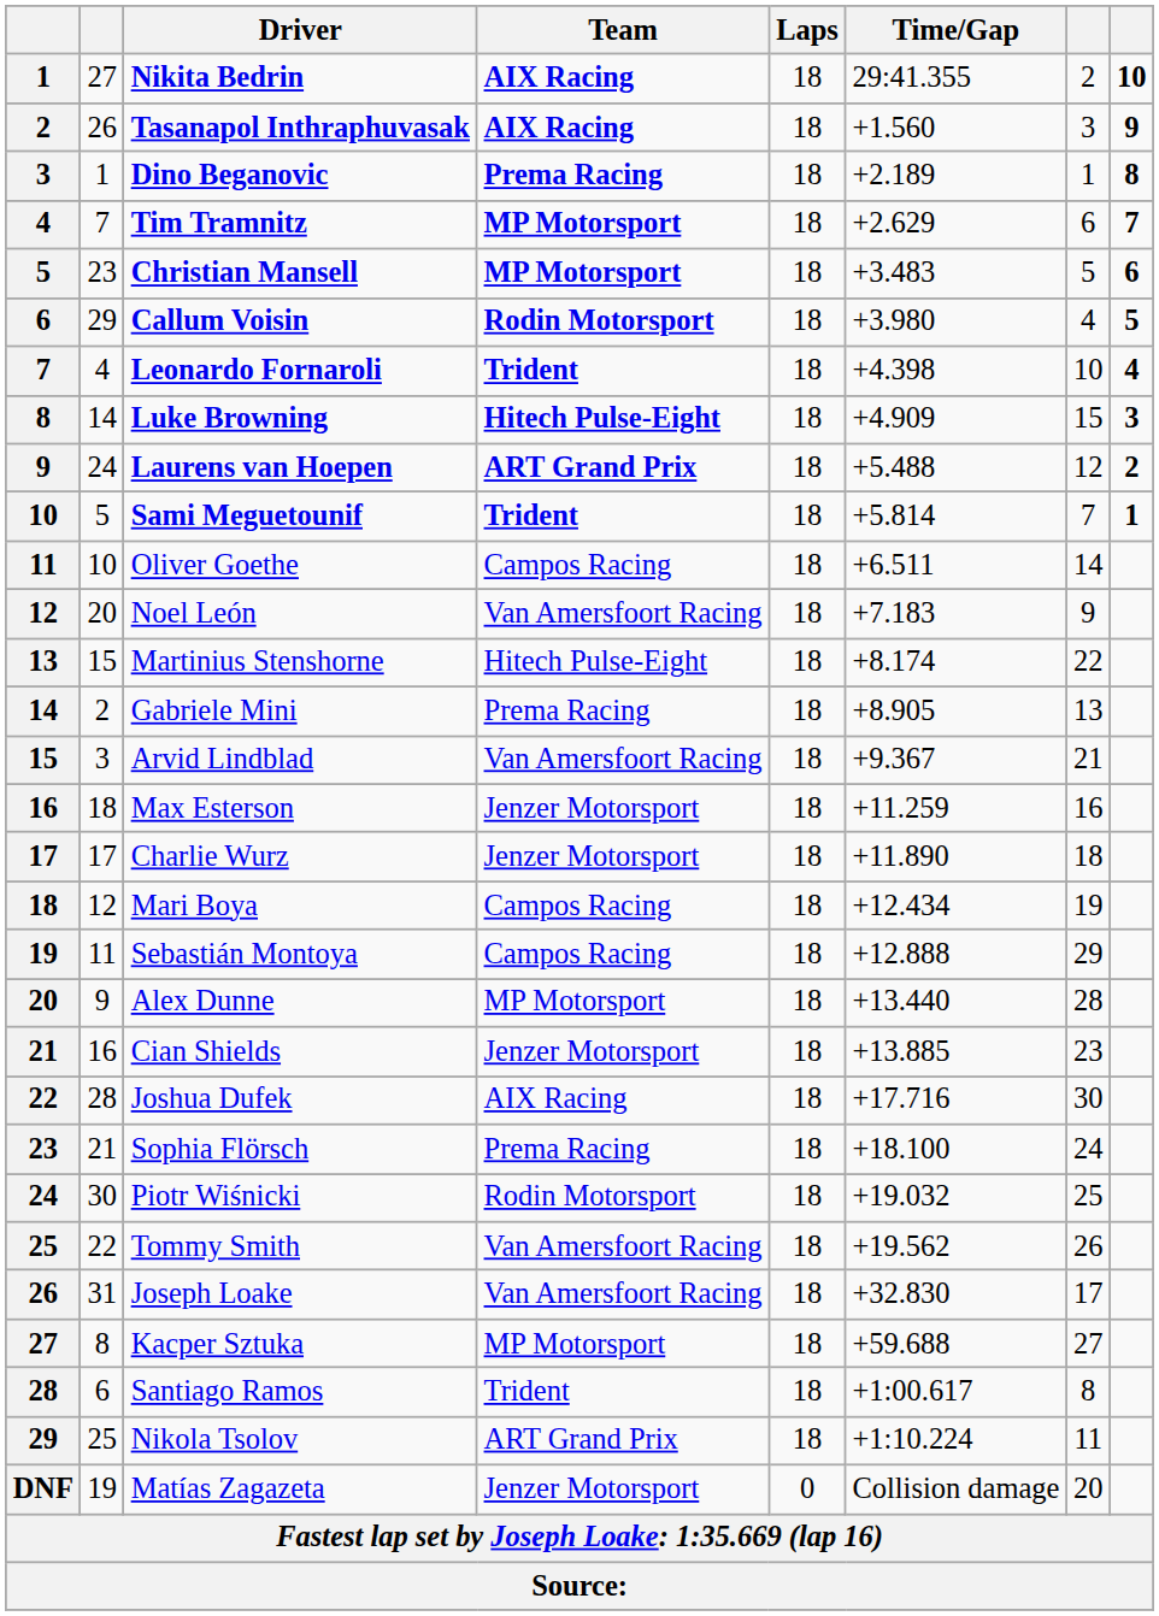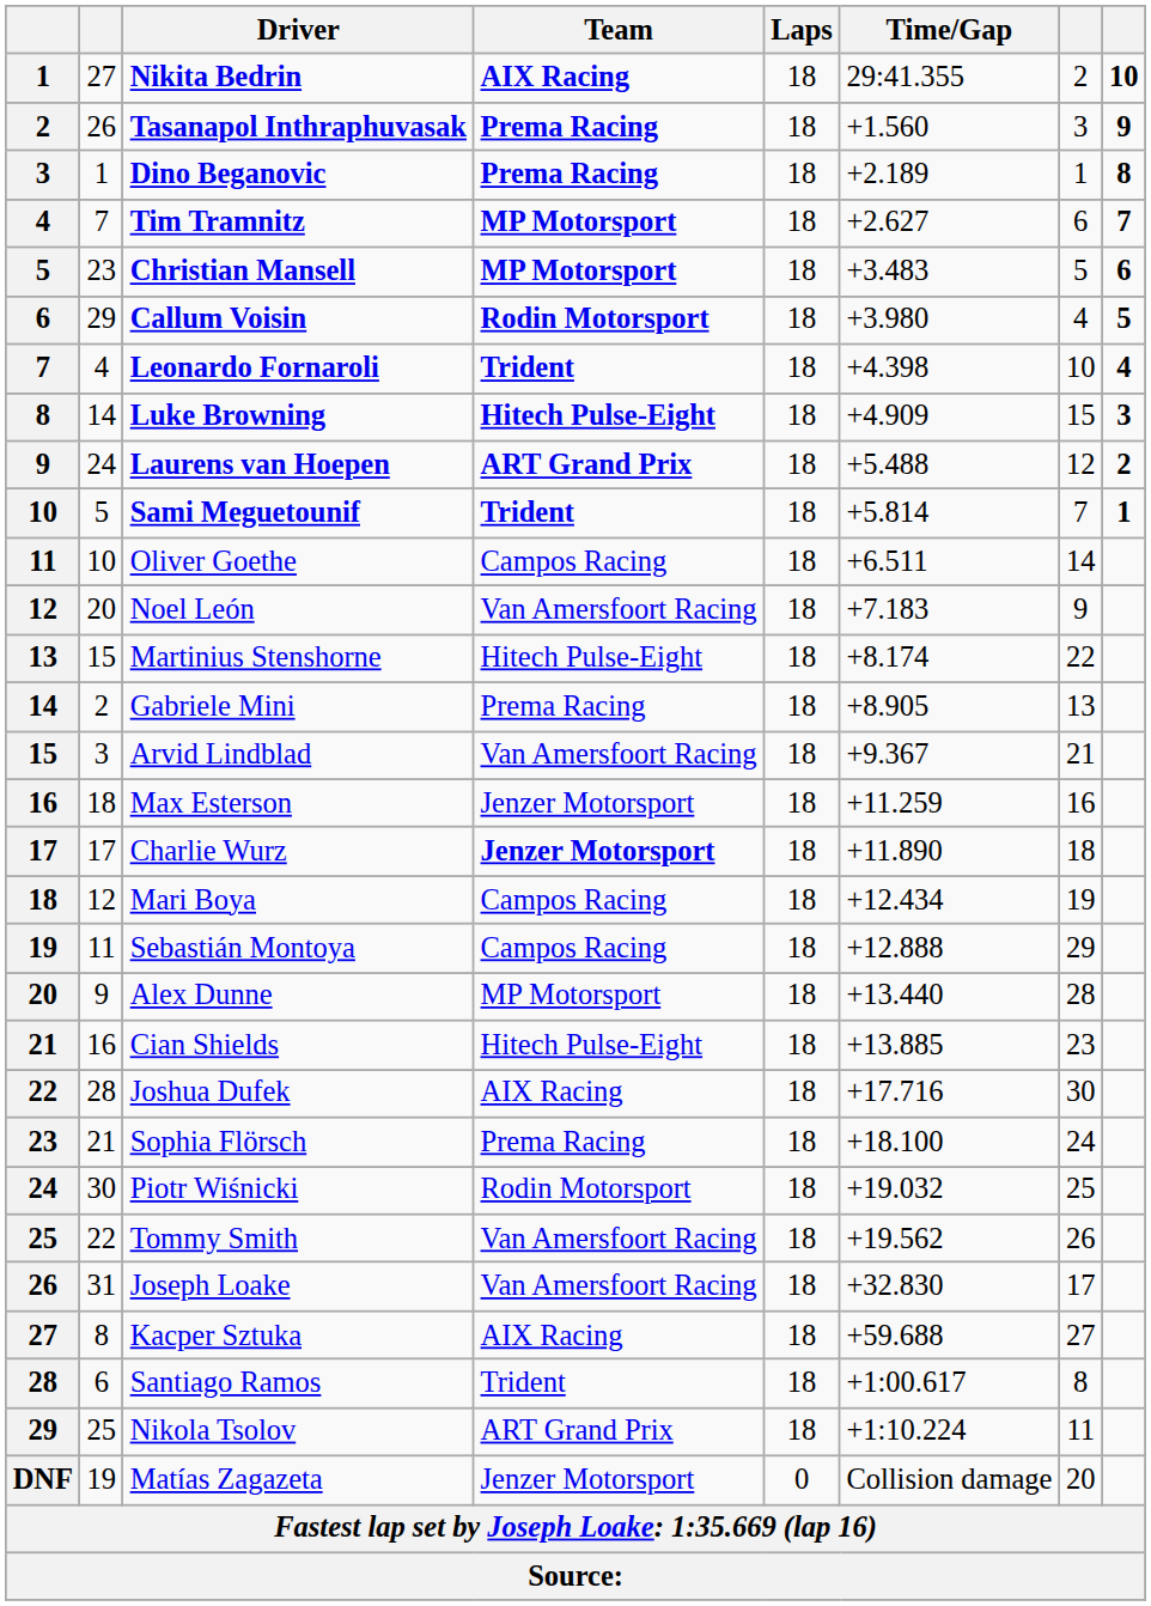 <table class="wikitable" style="font-size:85%">
 <tr>
 <th></th>
 <th></th>
 <th>Driver</th>
 <th>Team</th>
 <th>Laps</th>
 <th>Time/Gap</th>
 <th></th>
 <th></th>
 </tr>
 <tr>
 <th>1</th>
 <td align="center">27</td>
 <td> <strong><a href='#'>Nikita Bedrin</a></strong></td>
 <td><strong><a href='#'>AIX Racing</a></strong></td>
 <td align="center">18</td>
 <td>29:41.355</td>
 <td align="center">2</td>
 <td align="center"><strong>10</strong></td>
 </tr>
 <tr>
 <th>2</th>
 <td align="center">26</td>
 <td> <strong><a href='#'>Tasanapol Inthraphuvasak</a></strong></td>
-<td><strong><a href='#'>AIX Racing</a></strong></td>
+<td><strong><a href='#'>Prema Racing</a></strong></td>
 <td align="center">18</td>
 <td>+1.560</td>
 <td align="center">3</td>
 <td align="center"><strong>9</strong></td>
 </tr>
 <tr>
 <th>3</th>
 <td align="center">1</td>
 <td> <strong><a href='#'>Dino Beganovic</a></strong></td>
 <td><strong><a href='#'>Prema Racing</a></strong></td>
 <td align="center">18</td>
 <td>+2.189</td>
 <td align="center">1</td>
 <td align="center"><strong>8</strong></td>
 </tr>
 <tr>
 <th>4</th>
 <td align="center">7</td>
 <td> <strong><a href='#'>Tim Tramnitz</a></strong></td>
 <td><strong><a href='#'>MP Motorsport</a></strong></td>
 <td align="center">18</td>
-<td>+2.629</td>
+<td>+2.627</td>
 <td align="center">6</td>
 <td align="center"><strong>7</strong></td>
 </tr>
 <tr>
 <th>5</th>
 <td align="center">23</td>
 <td> <strong><a href='#'>Christian Mansell</a></strong></td>
 <td><strong><a href='#'>MP Motorsport</a></strong></td>
 <td align="center">18</td>
 <td>+3.483</td>
 <td align="center">5</td>
 <td align="center"><strong>6</strong></td>
 </tr>
 <tr>
 <th>6</th>
 <td align="center">29</td>
 <td> <strong><a href='#'>Callum Voisin</a></strong></td>
 <td><strong><a href='#'>Rodin Motorsport</a></strong></td>
 <td align="center">18</td>
 <td>+3.980</td>
 <td align="center">4</td>
 <td align="center"><strong>5</strong></td>
 </tr>
 <tr>
 <th>7</th>
 <td align="center">4</td>
 <td> <strong><a href='#'>Leonardo Fornaroli</a></strong></td>
 <td><strong><a href='#'>Trident</a></strong></td>
 <td align="center">18</td>
 <td>+4.398</td>
 <td align="center">10</td>
 <td align="center"><strong>4</strong></td>
 </tr>
 <tr>
 <th>8</th>
 <td align="center">14</td>
 <td> <strong><a href='#'>Luke Browning</a></strong></td>
 <td><strong><a href='#'>Hitech Pulse-Eight</a></strong></td>
 <td align="center">18</td>
 <td>+4.909</td>
 <td align="center">15</td>
 <td align="center"><strong>3</strong></td>
 </tr>
 <tr>
 <th>9</th>
 <td align="center">24</td>
 <td> <strong><a href='#'>Laurens van Hoepen</a></strong></td>
 <td><strong><a href='#'>ART Grand Prix</a></strong></td>
 <td align="center">18</td>
 <td>+5.488</td>
 <td align="center">12</td>
 <td align="center"><strong>2</strong></td>
 </tr>
 <tr>
 <th>10</th>
 <td align="center">5</td>
 <td> <strong><a href='#'>Sami Meguetounif</a></strong></td>
 <td><strong><a href='#'>Trident</a></strong></td>
 <td align="center">18</td>
 <td>+5.814</td>
 <td align="center">7</td>
 <td align="center"><strong>1</strong></td>
 </tr>
 <tr>
 <th>11</th>
 <td align="center">10</td>
 <td> <a href='#'>Oliver Goethe</a></td>
 <td><a href='#'>Campos Racing</a></td>
 <td align="center">18</td>
 <td>+6.511</td>
 <td align="center">14</td>
 <td align="center"></td>
 </tr>
 <tr>
 <th>12</th>
 <td align="center">20</td>
 <td> <a href='#'>Noel León</a></td>
 <td><a href='#'>Van Amersfoort Racing</a></td>
 <td align="center">18</td>
 <td>+7.183</td>
 <td align="center">9</td>
 <td align="center"></td>
 </tr>
 <tr>
 <th>13</th>
 <td align="center">15</td>
 <td> <a href='#'>Martinius Stenshorne</a></td>
 <td><a href='#'>Hitech Pulse-Eight</a></td>
 <td align="center">18</td>
 <td>+8.174</td>
 <td align="center">22</td>
 <td align="center"></td>
 </tr>
 <tr>
 <th>14</th>
 <td align="center">2</td>
 <td> <a href='#'>Gabriele Mini</a></td>
 <td><a href='#'>Prema Racing</a></td>
 <td align="center">18</td>
 <td>+8.905</td>
 <td align="center">13</td>
 <td align="center"></td>
 </tr>
 <tr>
 <th>15</th>
 <td align="center">3</td>
 <td> <a href='#'>Arvid Lindblad</a></td>
 <td><a href='#'>Van Amersfoort Racing</a></td>
 <td align="center">18</td>
 <td>+9.367</td>
 <td align="center">21</td>
 <td align="center"></td>
 </tr>
 <tr>
 <th>16</th>
 <td align="center">18</td>
 <td> <a href='#'>Max Esterson</a></td>
 <td><a href='#'>Jenzer Motorsport</a></td>
 <td align="center">18</td>
 <td>+11.259</td>
 <td align="center">16</td>
 <td align="center"></td>
 </tr>
 <tr>
 <th>17</th>
 <td align="center">17</td>
 <td> <a href='#'>Charlie Wurz</a></td>
-<td><a href='#'>Jenzer Motorsport</a></td>
+<td><strong><a href='#'>Jenzer Motorsport</a></strong></td>
 <td align="center">18</td>
 <td>+11.890</td>
 <td align="center">18</td>
 <td align="center"></td>
 </tr>
 <tr>
 <th>18</th>
 <td align="center">12</td>
 <td> <a href='#'>Mari Boya</a></td>
 <td><a href='#'>Campos Racing</a></td>
 <td align="center">18</td>
 <td>+12.434</td>
 <td align="center">19</td>
 <td align="center"></td>
 </tr>
 <tr>
 <th>19</th>
 <td align="center">11</td>
 <td> <a href='#'>Sebastián Montoya</a></td>
 <td><a href='#'>Campos Racing</a></td>
 <td align="center">18</td>
 <td>+12.888</td>
 <td align="center">29</td>
 <td align="center"></td>
 </tr>
 <tr>
 <th>20</th>
 <td align="center">9</td>
 <td> <a href='#'>Alex Dunne</a></td>
 <td><a href='#'>MP Motorsport</a></td>
 <td align="center">18</td>
 <td>+13.440</td>
 <td align="center">28</td>
 <td align="center"></td>
 </tr>
 <tr>
 <th>21</th>
 <td align="center">16</td>
 <td> <a href='#'>Cian Shields</a></td>
-<td><a href='#'>Jenzer Motorsport</a></td>
+<td><a href='#'>Hitech Pulse-Eight</a></td>
 <td align="center">18</td>
 <td>+13.885</td>
 <td align="center">23</td>
 <td align="center"></td>
 </tr>
 <tr>
 <th>22</th>
 <td align="center">28</td>
 <td> <a href='#'>Joshua Dufek</a></td>
 <td><a href='#'>AIX Racing</a></td>
 <td align="center">18</td>
 <td>+17.716</td>
 <td align="center">30</td>
 <td align="center"></td>
 </tr>
 <tr>
 <th>23</th>
 <td align="center">21</td>
 <td> <a href='#'>Sophia Flörsch</a></td>
 <td><a href='#'>Prema Racing</a></td>
 <td align="center">18</td>
 <td>+18.100</td>
 <td align="center">24</td>
 <td align="center"></td>
 </tr>
 <tr>
 <th>24</th>
 <td align="center">30</td>
 <td> <a href='#'>Piotr Wiśnicki</a></td>
 <td><a href='#'>Rodin Motorsport</a></td>
 <td align="center">18</td>
 <td>+19.032</td>
 <td align="center">25</td>
 <td align="center"></td>
 </tr>
 <tr>
 <th>25</th>
 <td align="center">22</td>
 <td> <a href='#'>Tommy Smith</a></td>
 <td><a href='#'>Van Amersfoort Racing</a></td>
 <td align="center">18</td>
 <td>+19.562</td>
 <td align="center">26</td>
 <td align="center"></td>
 </tr>
 <tr>
 <th>26</th>
 <td align="center">31</td>
 <td> <a href='#'>Joseph Loake</a></td>
 <td><a href='#'>Van Amersfoort Racing</a></td>
 <td align="center">18</td>
 <td>+32.830</td>
 <td align="center">17</td>
 <td align="center"></td>
 </tr>
 <tr>
 <th>27</th>
 <td align="center">8</td>
 <td> <a href='#'>Kacper Sztuka</a></td>
-<td><a href='#'>MP Motorsport</a></td>
+<td><a href='#'>AIX Racing</a></td>
 <td align="center">18</td>
 <td>+59.688</td>
 <td align="center">27</td>
 <td align="center"></td>
 </tr>
 <tr>
 <th>28</th>
 <td align="center">6</td>
 <td> <a href='#'>Santiago Ramos</a></td>
 <td><a href='#'>Trident</a></td>
 <td align="center">18</td>
 <td>+1:00.617</td>
 <td align="center">8</td>
 <td align="center"></td>
 </tr>
 <tr 1:00.617>
 <th>29</th>
 <td align="center">25</td>
 <td> <a href='#'>Nikola Tsolov</a></td>
 <td><a href='#'>ART Grand Prix</a></td>
 <td align="center">18</td>
 <td>+1:10.224</td>
 <td align="center">11</td>
 <td align="center"></td>
 </tr>
 <tr>
 <th>DNF</th>
 <td align="center">19</td>
 <td> <a href='#'>Matías Zagazeta</a></td>
 <td><a href='#'>Jenzer Motorsport</a></td>
 <td align="center">0</td>
 <td>Collision damage</td>
 <td align="center">20</td>
 <td align="center"></td>
 </tr>
 <tr>
 <th colspan="8"><em>Fastest lap set by  <a href='#'>Joseph Loake</a>: 1:35.669 (lap 16)</em></th>
 </tr>
 <tr>
 <th colspan="8">Source:</th>
 </tr>
 </table>
